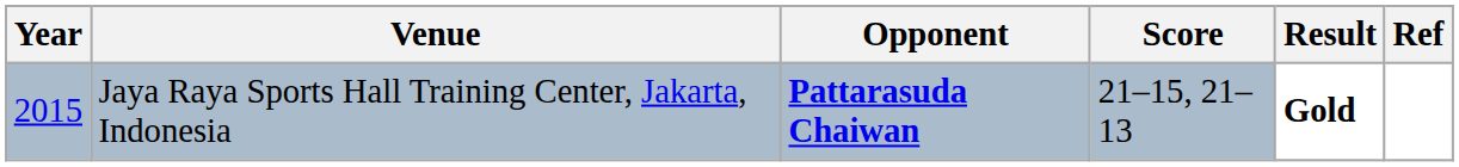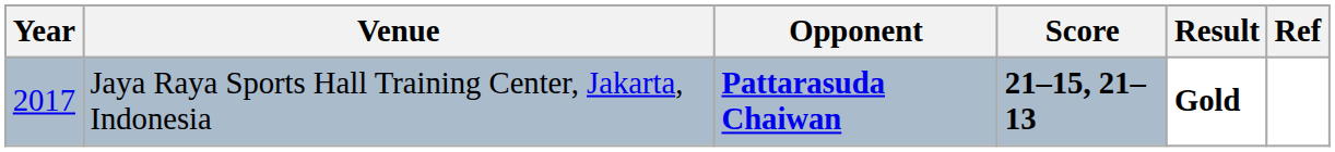 <table class="sortable wikitable" style="font-size: 90%;">
 <tr>
 <th>Year</th>
 <th>Venue</th>
 <th>Opponent</th>
 <th>Score</th>
 <th>Result</th>
 <th>Ref</th>
 </tr>
 <tr style="background:#AABBCC">
-<td align="center"><a href='#'>2015</a></td>
+<td align="center"><a href='#'>2017</a></td>
 <td align="left">Jaya Raya Sports Hall Training Center, <a href='#'>Jakarta</a>, Indonesia</td>
 <td align="left"><strong> <a href='#'>Pattarasuda Chaiwan</a></strong></td>
-<td align="left">21–15, 21–13</td>
+<td align="left"><strong>21–15, 21–13</strong></td>
 <td style="text-align:left; background:white"> <strong>Gold</strong></td>
 <td style="text-align:center; background:white"></td>
 </tr>
 </table>
